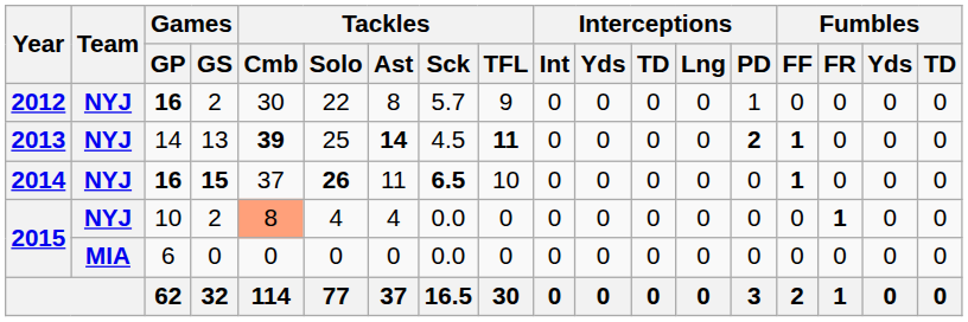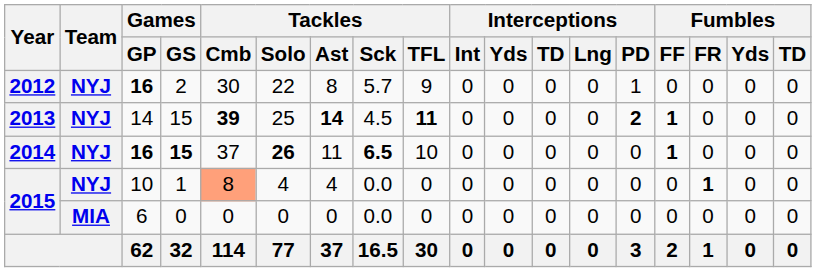 <table class="wikitable" style="text-align:center">
 <tr>
 <th rowspan="2">Year</th>
 <th rowspan="2">Team</th>
 <th colspan="2">Games</th>
 <th colspan="5">Tackles</th>
 <th colspan="5">Interceptions</th>
 <th colspan="4">Fumbles</th>
 </tr>
 <tr>
 <th>GP</th>
 <th>GS</th>
 <th>Cmb</th>
 <th>Solo</th>
 <th>Ast</th>
 <th>Sck</th>
 <th>TFL</th>
 <th>Int</th>
 <th>Yds</th>
 <th>TD</th>
 <th>Lng</th>
 <th>PD</th>
 <th>FF</th>
 <th>FR</th>
 <th>Yds</th>
 <th>TD</th>
 </tr>
 <tr>
 <th><a href='#'>2012</a></th>
 <th><a href='#'>NYJ</a></th>
 <td><strong>16</strong></td>
 <td>2</td>
 <td>30</td>
 <td>22</td>
 <td>8</td>
 <td>5.7</td>
 <td>9</td>
 <td>0</td>
 <td>0</td>
 <td>0</td>
 <td>0</td>
 <td>1</td>
 <td>0</td>
 <td>0</td>
 <td>0</td>
 <td>0</td>
 </tr>
 <tr>
 <th><a href='#'>2013</a></th>
 <th><a href='#'>NYJ</a></th>
 <td>14</td>
-<td>13</td>
+<td>15</td>
 <td><strong>39</strong></td>
 <td>25</td>
 <td><strong>14</strong></td>
 <td>4.5</td>
 <td><strong>11</strong></td>
 <td>0</td>
 <td>0</td>
 <td>0</td>
 <td>0</td>
 <td><strong>2</strong></td>
 <td><strong>1</strong></td>
 <td>0</td>
 <td>0</td>
 <td>0</td>
 </tr>
 <tr>
 <th><a href='#'>2014</a></th>
 <th><a href='#'>NYJ</a></th>
 <td><strong>16</strong></td>
 <td><strong>15</strong></td>
 <td>37</td>
 <td><strong>26</strong></td>
 <td>11</td>
 <td><strong>6.5</strong></td>
 <td>10</td>
 <td>0</td>
 <td>0</td>
 <td>0</td>
 <td>0</td>
 <td>0</td>
 <td><strong>1</strong></td>
 <td>0</td>
 <td>0</td>
 <td>0</td>
 </tr>
 <tr>
 <th rowspan="2"><a href='#'>2015</a></th>
 <th><a href='#'>NYJ</a></th>
 <td>10</td>
-<td>2</td>
+<td>1</td>
 <td style="background: lightsalmon;">8</td>
 <td>4</td>
 <td>4</td>
 <td>0.0</td>
 <td>0</td>
 <td>0</td>
 <td>0</td>
 <td>0</td>
 <td>0</td>
 <td>0</td>
 <td>0</td>
 <td><strong>1</strong></td>
 <td>0</td>
 <td>0</td>
 </tr>
 <tr>
 <th><a href='#'>MIA</a></th>
 <td>6</td>
 <td>0</td>
 <td>0</td>
 <td>0</td>
 <td>0</td>
 <td>0.0</td>
 <td>0</td>
 <td>0</td>
 <td>0</td>
 <td>0</td>
 <td>0</td>
 <td>0</td>
 <td>0</td>
 <td>0</td>
 <td>0</td>
 <td>0</td>
 </tr>
 <tr>
 <th colspan="2"></th>
 <th>62</th>
 <th>32</th>
 <th>114</th>
 <th>77</th>
 <th>37</th>
 <th>16.5</th>
 <th>30</th>
 <th>0</th>
 <th>0</th>
 <th>0</th>
 <th>0</th>
 <th>3</th>
 <th>2</th>
 <th>1</th>
 <th>0</th>
 <th>0</th>
 </tr>
 </table>
